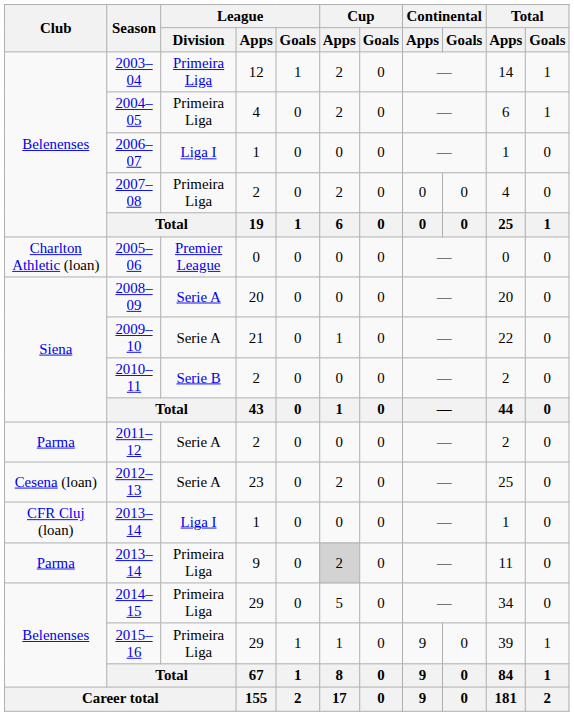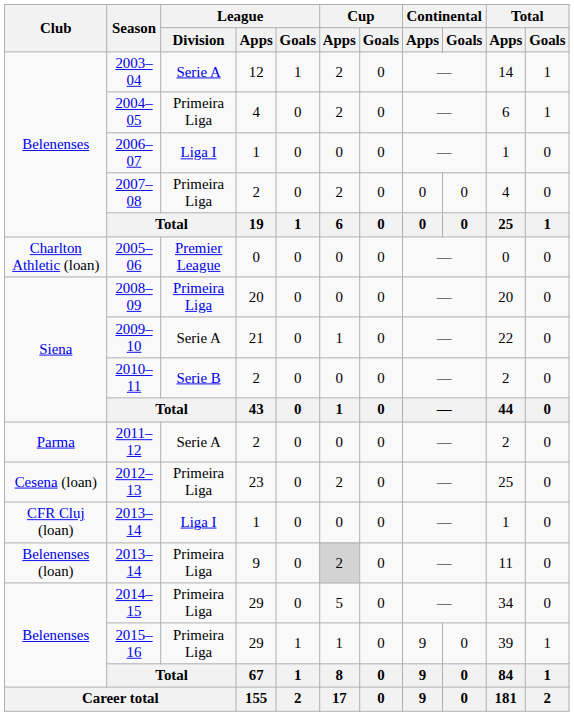 <table class="wikitable" style="text-align: center;">
 <tr>
 <th rowspan="2">Club</th>
 <th rowspan="2">Season</th>
 <th colspan="3">League</th>
 <th colspan="2">Cup</th>
 <th colspan="2">Continental</th>
 <th colspan="2">Total</th>
 </tr>
 <tr>
 <th>Division</th>
 <th>Apps</th>
 <th>Goals</th>
 <th>Apps</th>
 <th>Goals</th>
 <th>Apps</th>
 <th>Goals</th>
 <th>Apps</th>
 <th>Goals</th>
 </tr>
 <tr>
 <td rowspan="5"><a href='#'>Belenenses</a></td>
 <td><a href='#'>2003–04</a></td>
-<td><a href='#'>Primeira Liga</a></td>
+<td><a href='#'>Serie A</a></td>
 <td>12</td>
 <td>1</td>
 <td>2</td>
 <td>0</td>
 <td colspan="2">—</td>
 <td>14</td>
 <td>1</td>
 </tr>
 <tr>
 <td><a href='#'>2004–05</a></td>
 <td>Primeira Liga</td>
 <td>4</td>
 <td>0</td>
 <td>2</td>
 <td>0</td>
 <td colspan="2">—</td>
 <td>6</td>
 <td>1</td>
 </tr>
 <tr>
 <td><a href='#'>2006–07</a></td>
 <td><a href='#'>Liga I</a></td>
 <td>1</td>
 <td>0</td>
 <td>0</td>
 <td>0</td>
 <td colspan="2">—</td>
 <td>1</td>
 <td>0</td>
 </tr>
 <tr>
 <td><a href='#'>2007–08</a></td>
 <td>Primeira Liga</td>
 <td>2</td>
 <td>0</td>
 <td>2</td>
 <td>0</td>
 <td>0</td>
 <td>0</td>
 <td>4</td>
 <td>0</td>
 </tr>
 <tr>
 <th colspan="2">Total</th>
 <th>19</th>
 <th>1</th>
 <th>6</th>
 <th>0</th>
 <th>0</th>
 <th>0</th>
 <th>25</th>
 <th>1</th>
 </tr>
 <tr>
 <td rowspan="1"><a href='#'>Charlton Athletic</a> (loan)</td>
 <td><a href='#'>2005–06</a></td>
 <td><a href='#'>Premier League</a></td>
 <td>0</td>
 <td>0</td>
 <td>0</td>
 <td>0</td>
 <td colspan="2">—</td>
 <td>0</td>
 <td>0</td>
 </tr>
 <tr>
 <td rowspan="4"><a href='#'>Siena</a></td>
 <td><a href='#'>2008–09</a></td>
-<td><a href='#'>Serie A</a></td>
+<td><a href='#'>Primeira Liga</a></td>
 <td>20</td>
 <td>0</td>
 <td>0</td>
 <td>0</td>
 <td colspan="2">—</td>
 <td>20</td>
 <td>0</td>
 </tr>
 <tr>
 <td><a href='#'>2009–10</a></td>
 <td>Serie A</td>
 <td>21</td>
 <td>0</td>
 <td>1</td>
 <td>0</td>
 <td colspan="2">—</td>
 <td>22</td>
 <td>0</td>
 </tr>
 <tr>
 <td><a href='#'>2010–11</a></td>
 <td><a href='#'>Serie B</a></td>
 <td>2</td>
 <td>0</td>
 <td>0</td>
 <td>0</td>
 <td colspan="2">—</td>
 <td>2</td>
 <td>0</td>
 </tr>
 <tr>
 <th colspan="2">Total</th>
 <th>43</th>
 <th>0</th>
 <th>1</th>
 <th>0</th>
 <th colspan="2">—</th>
 <th>44</th>
 <th>0</th>
 </tr>
 <tr>
 <td><a href='#'>Parma</a></td>
 <td><a href='#'>2011–12</a></td>
 <td>Serie A</td>
 <td>2</td>
 <td>0</td>
 <td>0</td>
 <td>0</td>
 <td colspan="2">—</td>
 <td>2</td>
 <td>0</td>
 </tr>
 <tr>
 <td><a href='#'>Cesena</a> (loan)</td>
 <td><a href='#'>2012–13</a></td>
-<td>Serie A</td>
+<td>Primeira Liga</td>
 <td>23</td>
 <td>0</td>
 <td>2</td>
 <td>0</td>
 <td colspan="2">—</td>
 <td>25</td>
 <td>0</td>
 </tr>
 <tr>
 <td><a href='#'>CFR Cluj</a> (loan)</td>
 <td><a href='#'>2013–14</a></td>
 <td><a href='#'>Liga I</a></td>
 <td>1</td>
 <td>0</td>
 <td>0</td>
 <td>0</td>
 <td colspan="2">—</td>
 <td>1</td>
 <td>0</td>
 </tr>
 <tr>
-<td><a href='#'>Parma</a></td>
+<td><a href='#'>Belenenses</a> (loan)</td>
 <td><a href='#'>2013–14</a></td>
 <td>Primeira Liga</td>
 <td>9</td>
 <td>0</td>
 <td style="background: lightgrey;">2</td>
 <td>0</td>
 <td colspan="2">—</td>
 <td>11</td>
 <td>0</td>
 </tr>
 <tr>
 <td rowspan="3"><a href='#'>Belenenses</a></td>
 <td><a href='#'>2014–15</a></td>
 <td>Primeira Liga</td>
 <td>29</td>
 <td>0</td>
 <td>5</td>
 <td>0</td>
 <td colspan="2">—</td>
 <td>34</td>
 <td>0</td>
 </tr>
 <tr>
 <td><a href='#'>2015–16</a></td>
 <td>Primeira Liga</td>
 <td>29</td>
 <td>1</td>
 <td>1</td>
 <td>0</td>
 <td>9</td>
 <td>0</td>
 <td>39</td>
 <td>1</td>
 </tr>
 <tr>
 <th colspan="2">Total</th>
 <th>67</th>
 <th>1</th>
 <th>8</th>
 <th>0</th>
 <th>9</th>
 <th>0</th>
 <th>84</th>
 <th>1</th>
 </tr>
 <tr>
 <th colspan="3">Career total</th>
 <th>155</th>
 <th>2</th>
 <th>17</th>
 <th>0</th>
 <th>9</th>
 <th>0</th>
 <th>181</th>
 <th>2</th>
 </tr>
 </table>
